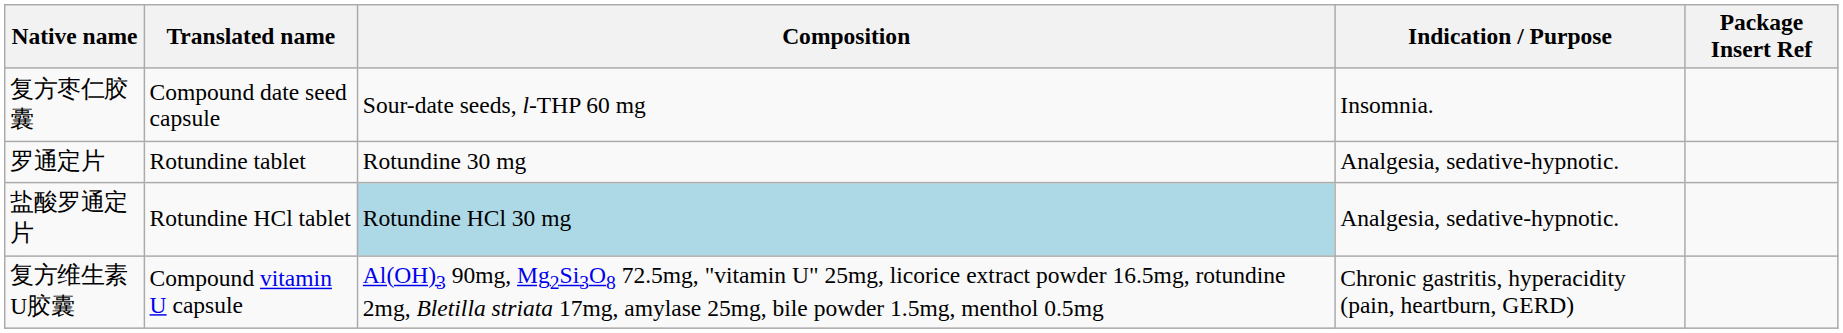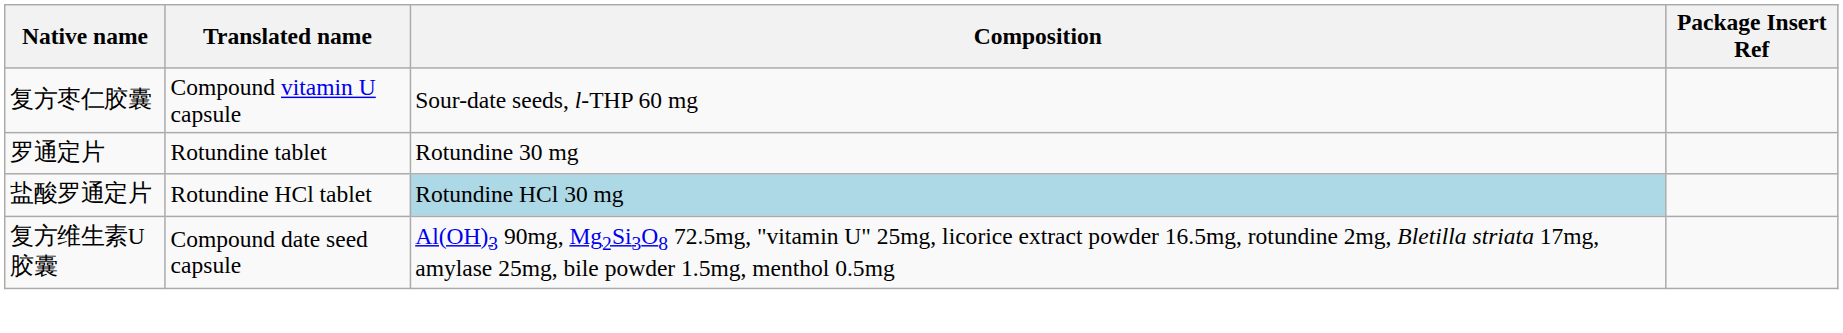 <table class=wikitable>
 <tr>
 <th>Native name</th>
 <th>Translated name</th>
 <th>Composition</th>
-<th>Indication / Purpose</th>
 <th>Package Insert Ref</th>
 </tr>
 <tr>
 <td>复方枣仁胶囊</td>
-<td>Compound date seed capsule</td>
+<td>Compound <a href='#'>vitamin U</a> capsule</td>
 <td>Sour-date seeds, <em>l</em>-THP 60 mg</td>
-<td>Insomnia.</td>
 <td></td>
 </tr>
 <tr>
 <td>罗通定片</td>
 <td>Rotundine tablet</td>
 <td>Rotundine 30 mg</td>
-<td>Analgesia, sedative-hypnotic.</td>
 <td></td>
 </tr>
 <tr>
 <td>盐酸罗通定片</td>
 <td>Rotundine HCl tablet</td>
 <td style="background: lightblue;">Rotundine HCl 30 mg</td>
-<td>Analgesia, sedative-hypnotic.</td>
 <td></td>
 </tr>
 <tr>
 <td>复方维生素U胶囊</td>
-<td>Compound <a href='#'>vitamin U</a> capsule</td>
+<td>Compound date seed capsule</td>
 <td><a href='#'>Al(OH)<sub>3</sub></a> 90mg, <a href='#'>Mg<sub>2</sub>Si<sub>3</sub>O<sub>8</sub></a> 72.5mg, "vitamin U" 25mg, licorice extract powder 16.5mg, rotundine 2mg, <em>Bletilla striata</em> 17mg, amylase 25mg, bile powder 1.5mg, menthol 0.5mg</td>
-<td>Chronic gastritis, hyperacidity (pain, heartburn, GERD)</td>
 <td></td>
 </tr>
 </table>
